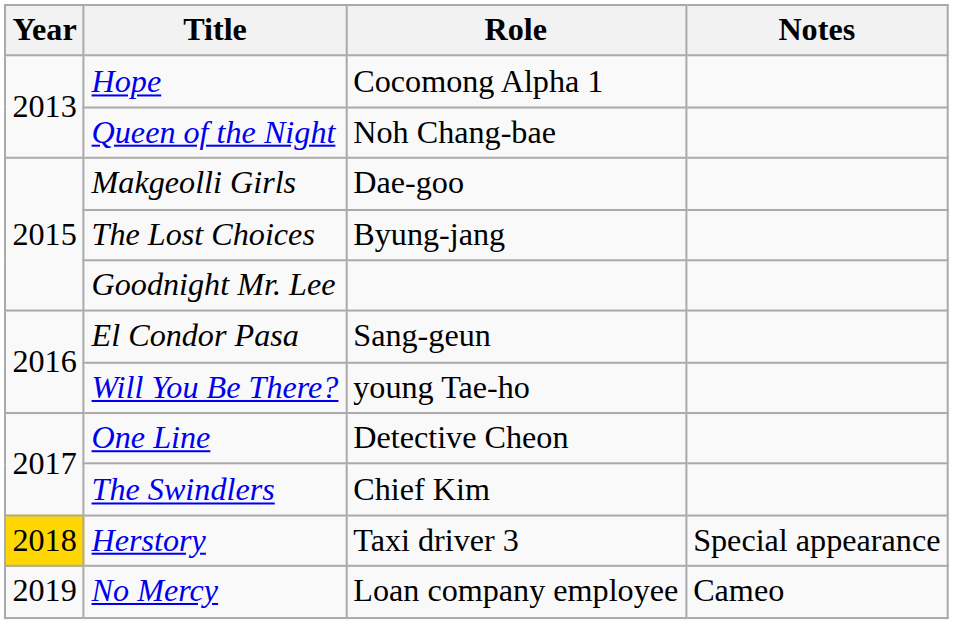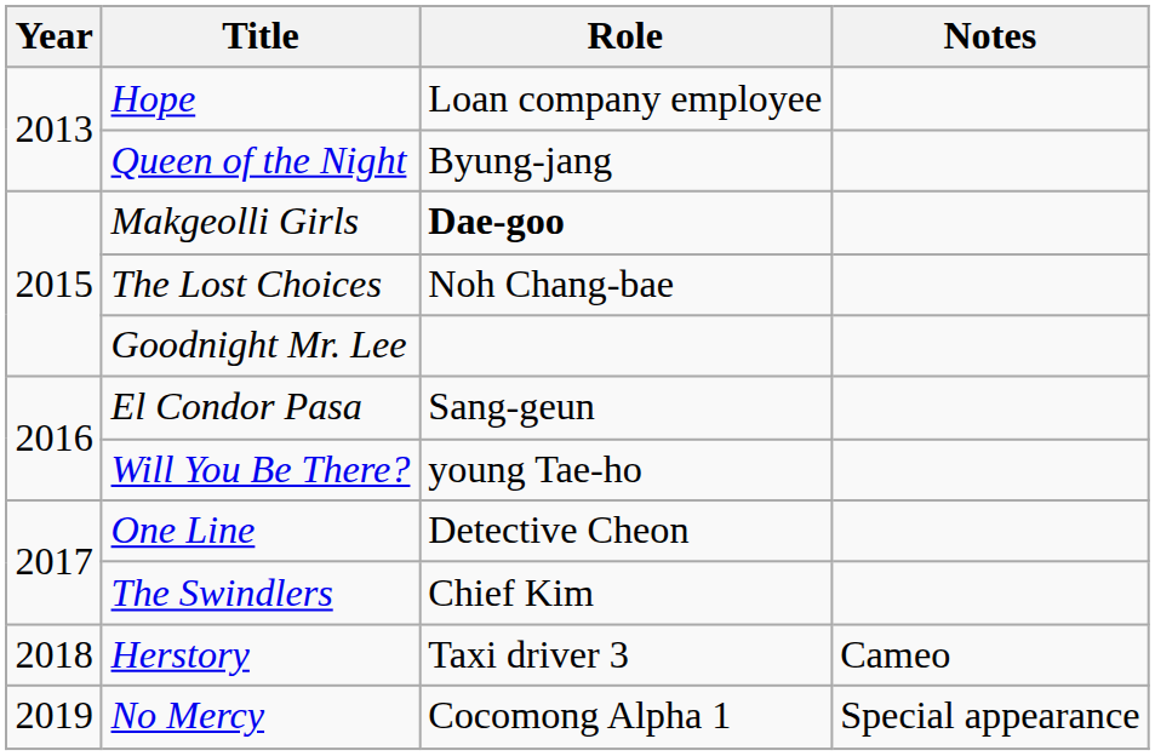 <table class="wikitable sortable">
 <tr>
 <th>Year</th>
 <th>Title</th>
 <th>Role</th>
 <th class="unsortable">Notes</th>
 </tr>
 <tr>
 <td rowspan=2>2013</td>
 <td><em><a href='#'>Hope</a></em></td>
-<td>Cocomong Alpha 1</td>
+<td>Loan company employee</td>
 <td></td>
 </tr>
 <tr>
 <td><em><a href='#'>Queen of the Night</a></em></td>
-<td>Noh Chang-bae</td>
+<td>Byung-jang</td>
 <td></td>
 </tr>
 <tr>
 <td rowspan=3>2015</td>
 <td><em>Makgeolli Girls</em></td>
-<td>Dae-goo</td>
+<td><strong>Dae-goo</strong></td>
 <td></td>
 </tr>
 <tr>
 <td><em>The Lost Choices</em></td>
-<td>Byung-jang</td>
+<td>Noh Chang-bae</td>
 <td></td>
 </tr>
 <tr>
 <td><em>Goodnight Mr. Lee</em></td>
 <td></td>
 <td></td>
 </tr>
 <tr>
 <td rowspan=2>2016</td>
 <td><em>El Condor Pasa</em></td>
 <td>Sang-geun</td>
 <td></td>
 </tr>
 <tr>
 <td><em><a href='#'>Will You Be There?</a></em></td>
 <td>young Tae-ho</td>
 <td></td>
 </tr>
 <tr>
 <td rowspan=2>2017</td>
 <td><em><a href='#'>One Line</a></em></td>
 <td>Detective Cheon</td>
 <td></td>
 </tr>
 <tr>
 <td><em><a href='#'>The Swindlers</a></em></td>
 <td>Chief Kim</td>
 <td></td>
 </tr>
 <tr>
-<td style="background: gold;">2018</td>
+<td>2018</td>
 <td><em><a href='#'>Herstory</a></em></td>
 <td>Taxi driver 3</td>
-<td>Special appearance</td>
+<td>Cameo</td>
 </tr>
 <tr>
 <td>2019</td>
 <td><em><a href='#'>No Mercy</a></em></td>
-<td>Loan company employee</td>
-<td>Cameo</td>
+<td>Cocomong Alpha 1</td>
+<td>Special appearance</td>
 </tr>
 </table>
